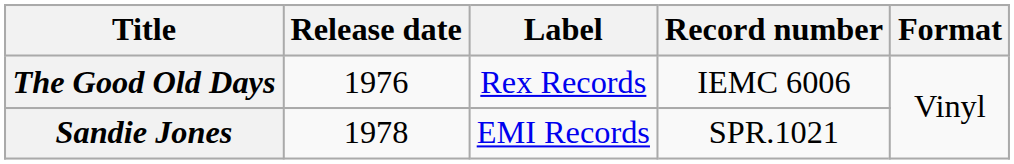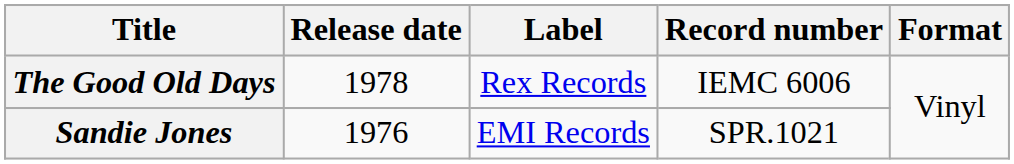 <table class="wikitable plainrowheaders" style="text-align:center;">
 <tr>
 <th scope="col">Title</th>
 <th scope="col">Release date</th>
 <th scope="col">Label</th>
 <th scope="col">Record number</th>
 <th scope="col">Format</th>
 </tr>
 <tr>
 <th scope="row"><em>The Good Old Days</em></th>
-<td>1976</td>
+<td>1978</td>
 <td><a href='#'>Rex Records</a></td>
 <td>IEMC 6006</td>
 <td rowspan="2">Vinyl</td>
 </tr>
 <tr>
 <th scope="row"><em>Sandie Jones</em></th>
-<td>1978</td>
+<td>1976</td>
 <td><a href='#'>EMI Records</a></td>
 <td>SPR.1021</td>
 </tr>
 </table>
